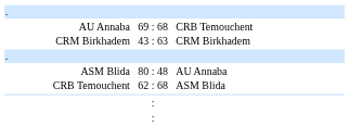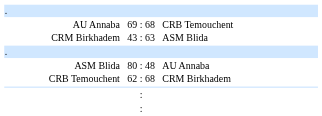 <table style="text-align:center" width=510>
 <tr>
 <th width=30%></th>
 <th width=10%></th>
 <th width=30%></th>
 <th width=10%></th>
 </tr>
 <tr align="left" bgcolor=#D0E7FF>
 <td colspan=4>.</td>
 </tr>
 <tr>
 <td align="right">AU Annaba</td>
 <td>69 : 68</td>
 <td align=left>CRB Temouchent</td>
 </tr>
 <tr>
 <td align="right">CRM Birkhadem</td>
 <td>43 : 63</td>
-<td align=left>CRM Birkhadem</td>
+<td align=left>ASM Blida</td>
 </tr>
 <tr align="left" bgcolor=#D0E7FF>
 <td colspan=4>.</td>
 </tr>
 <tr>
 <td align="right">ASM Blida</td>
 <td>80 : 48</td>
 <td align=left>AU Annaba</td>
 </tr>
 <tr>
 <td align="right">CRB Temouchent</td>
 <td>62 : 68</td>
-<td align=left>ASM Blida</td>
+<td align=left>CRM Birkhadem</td>
 </tr>
 <tr align="left" bgcolor=#D0E7FF>
 <td colspan=4></td>
 </tr>
 <tr>
 <td align="right"></td>
 <td>:</td>
 <td align=left></td>
 </tr>
 <tr>
 <td align="right"></td>
 <td>:</td>
 <td align=left></td>
 </tr>
 </table>
